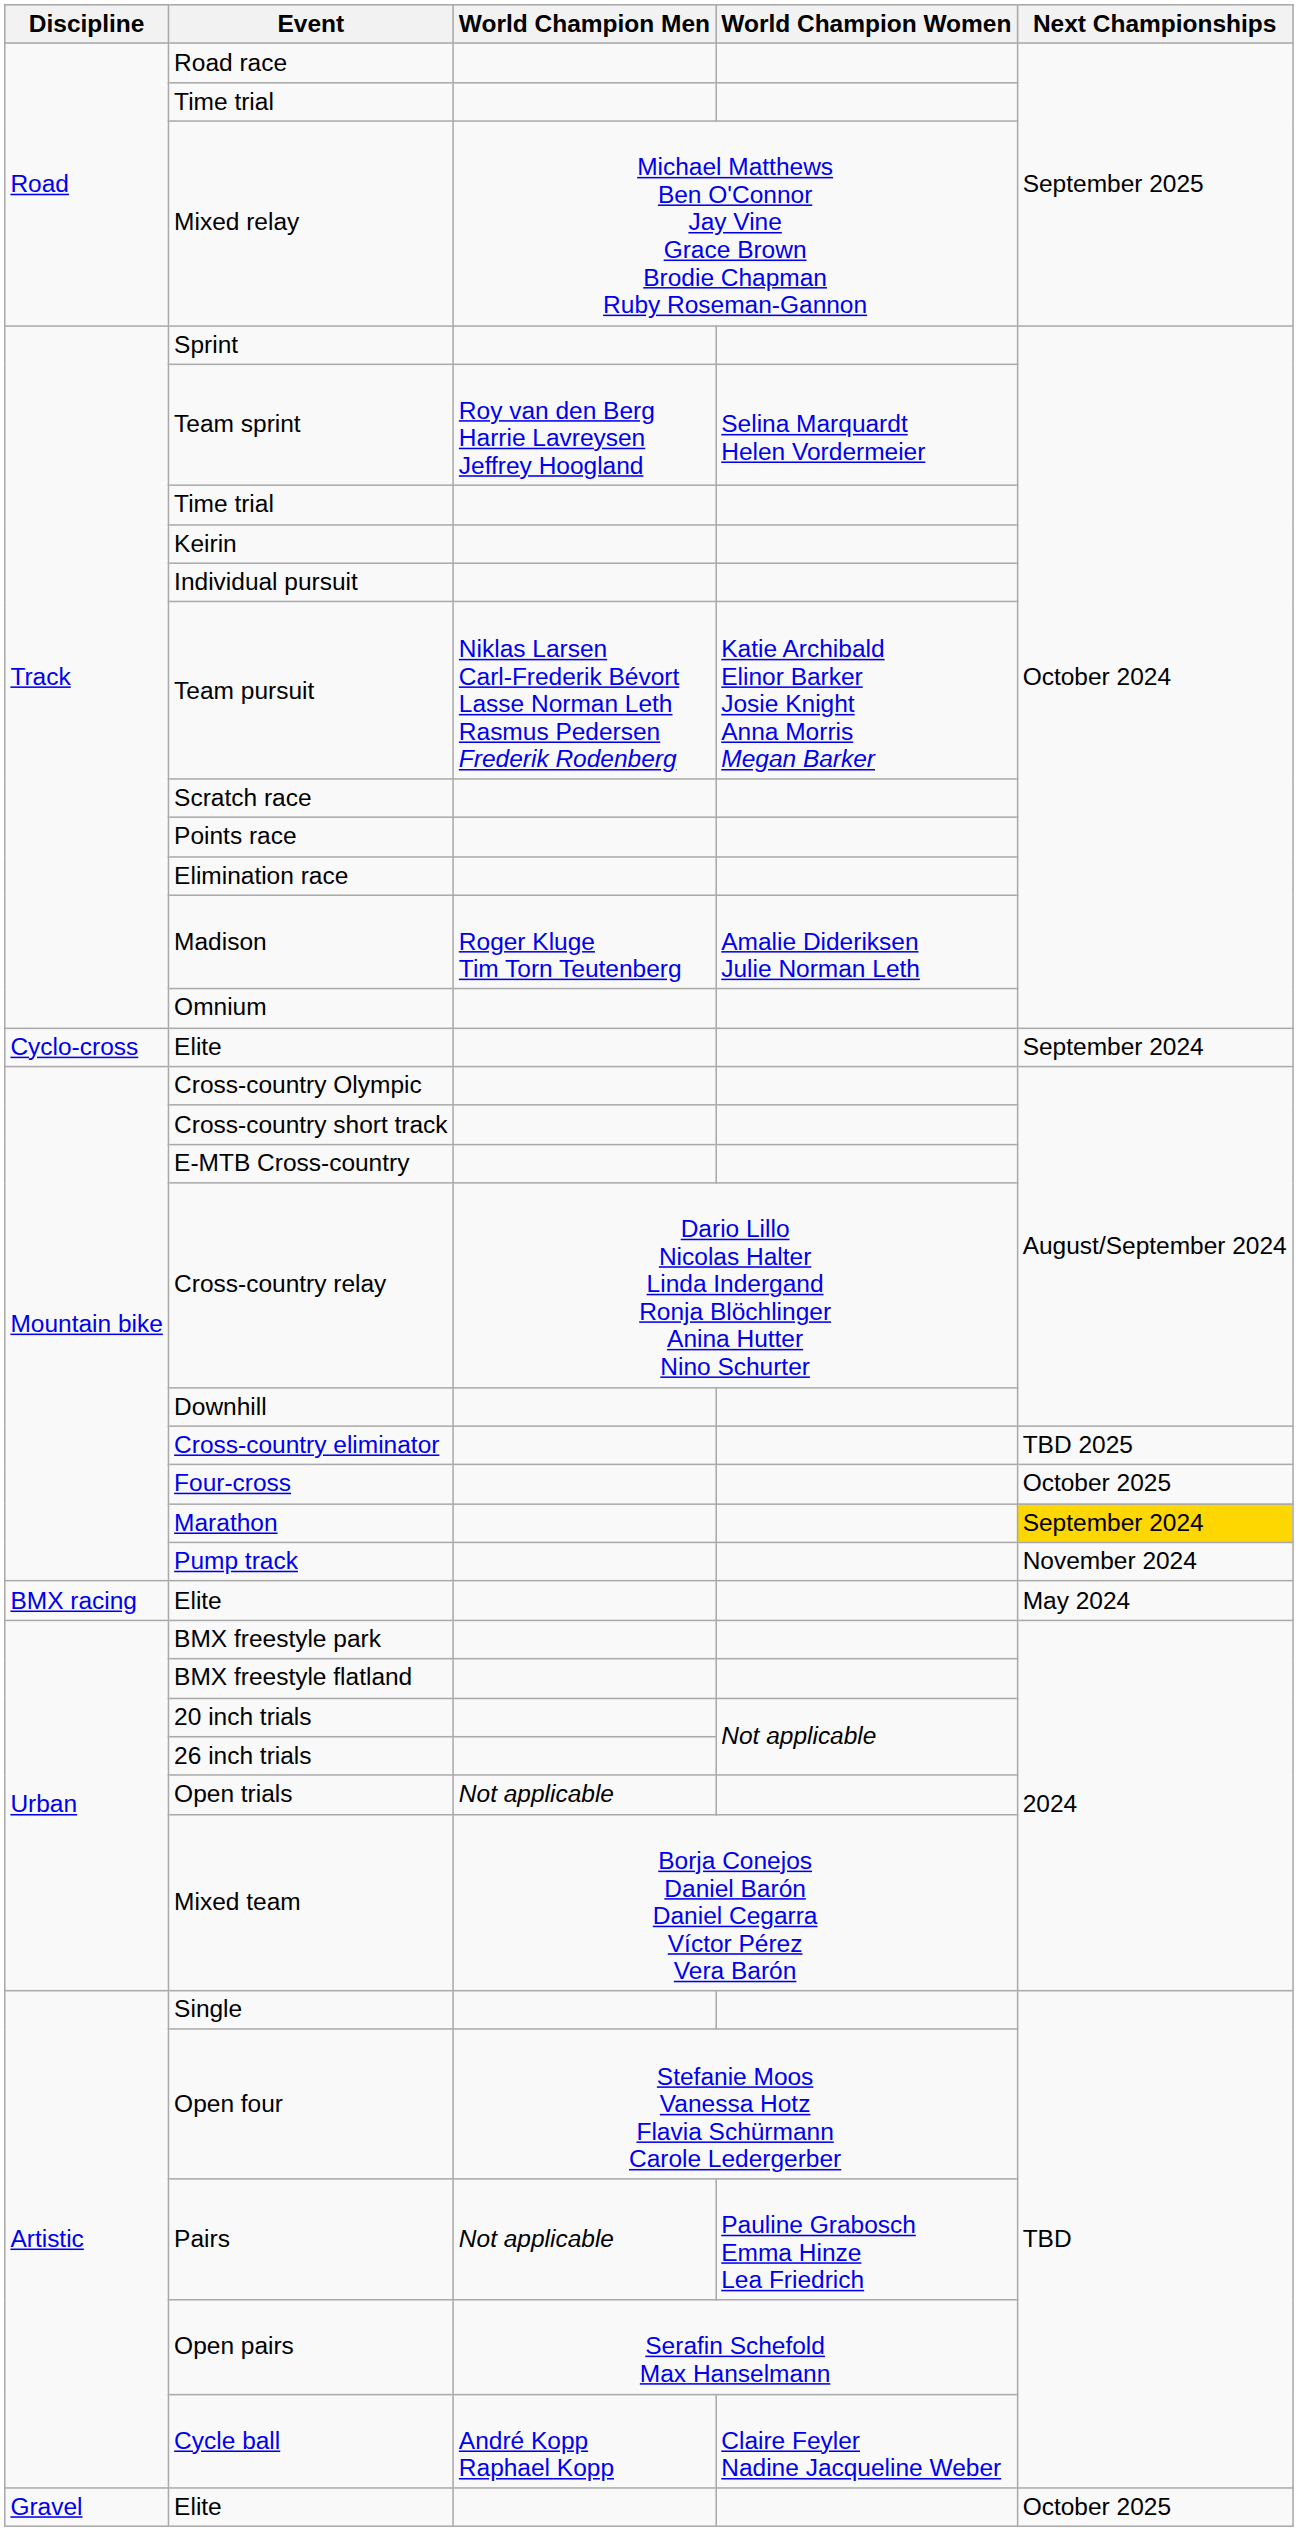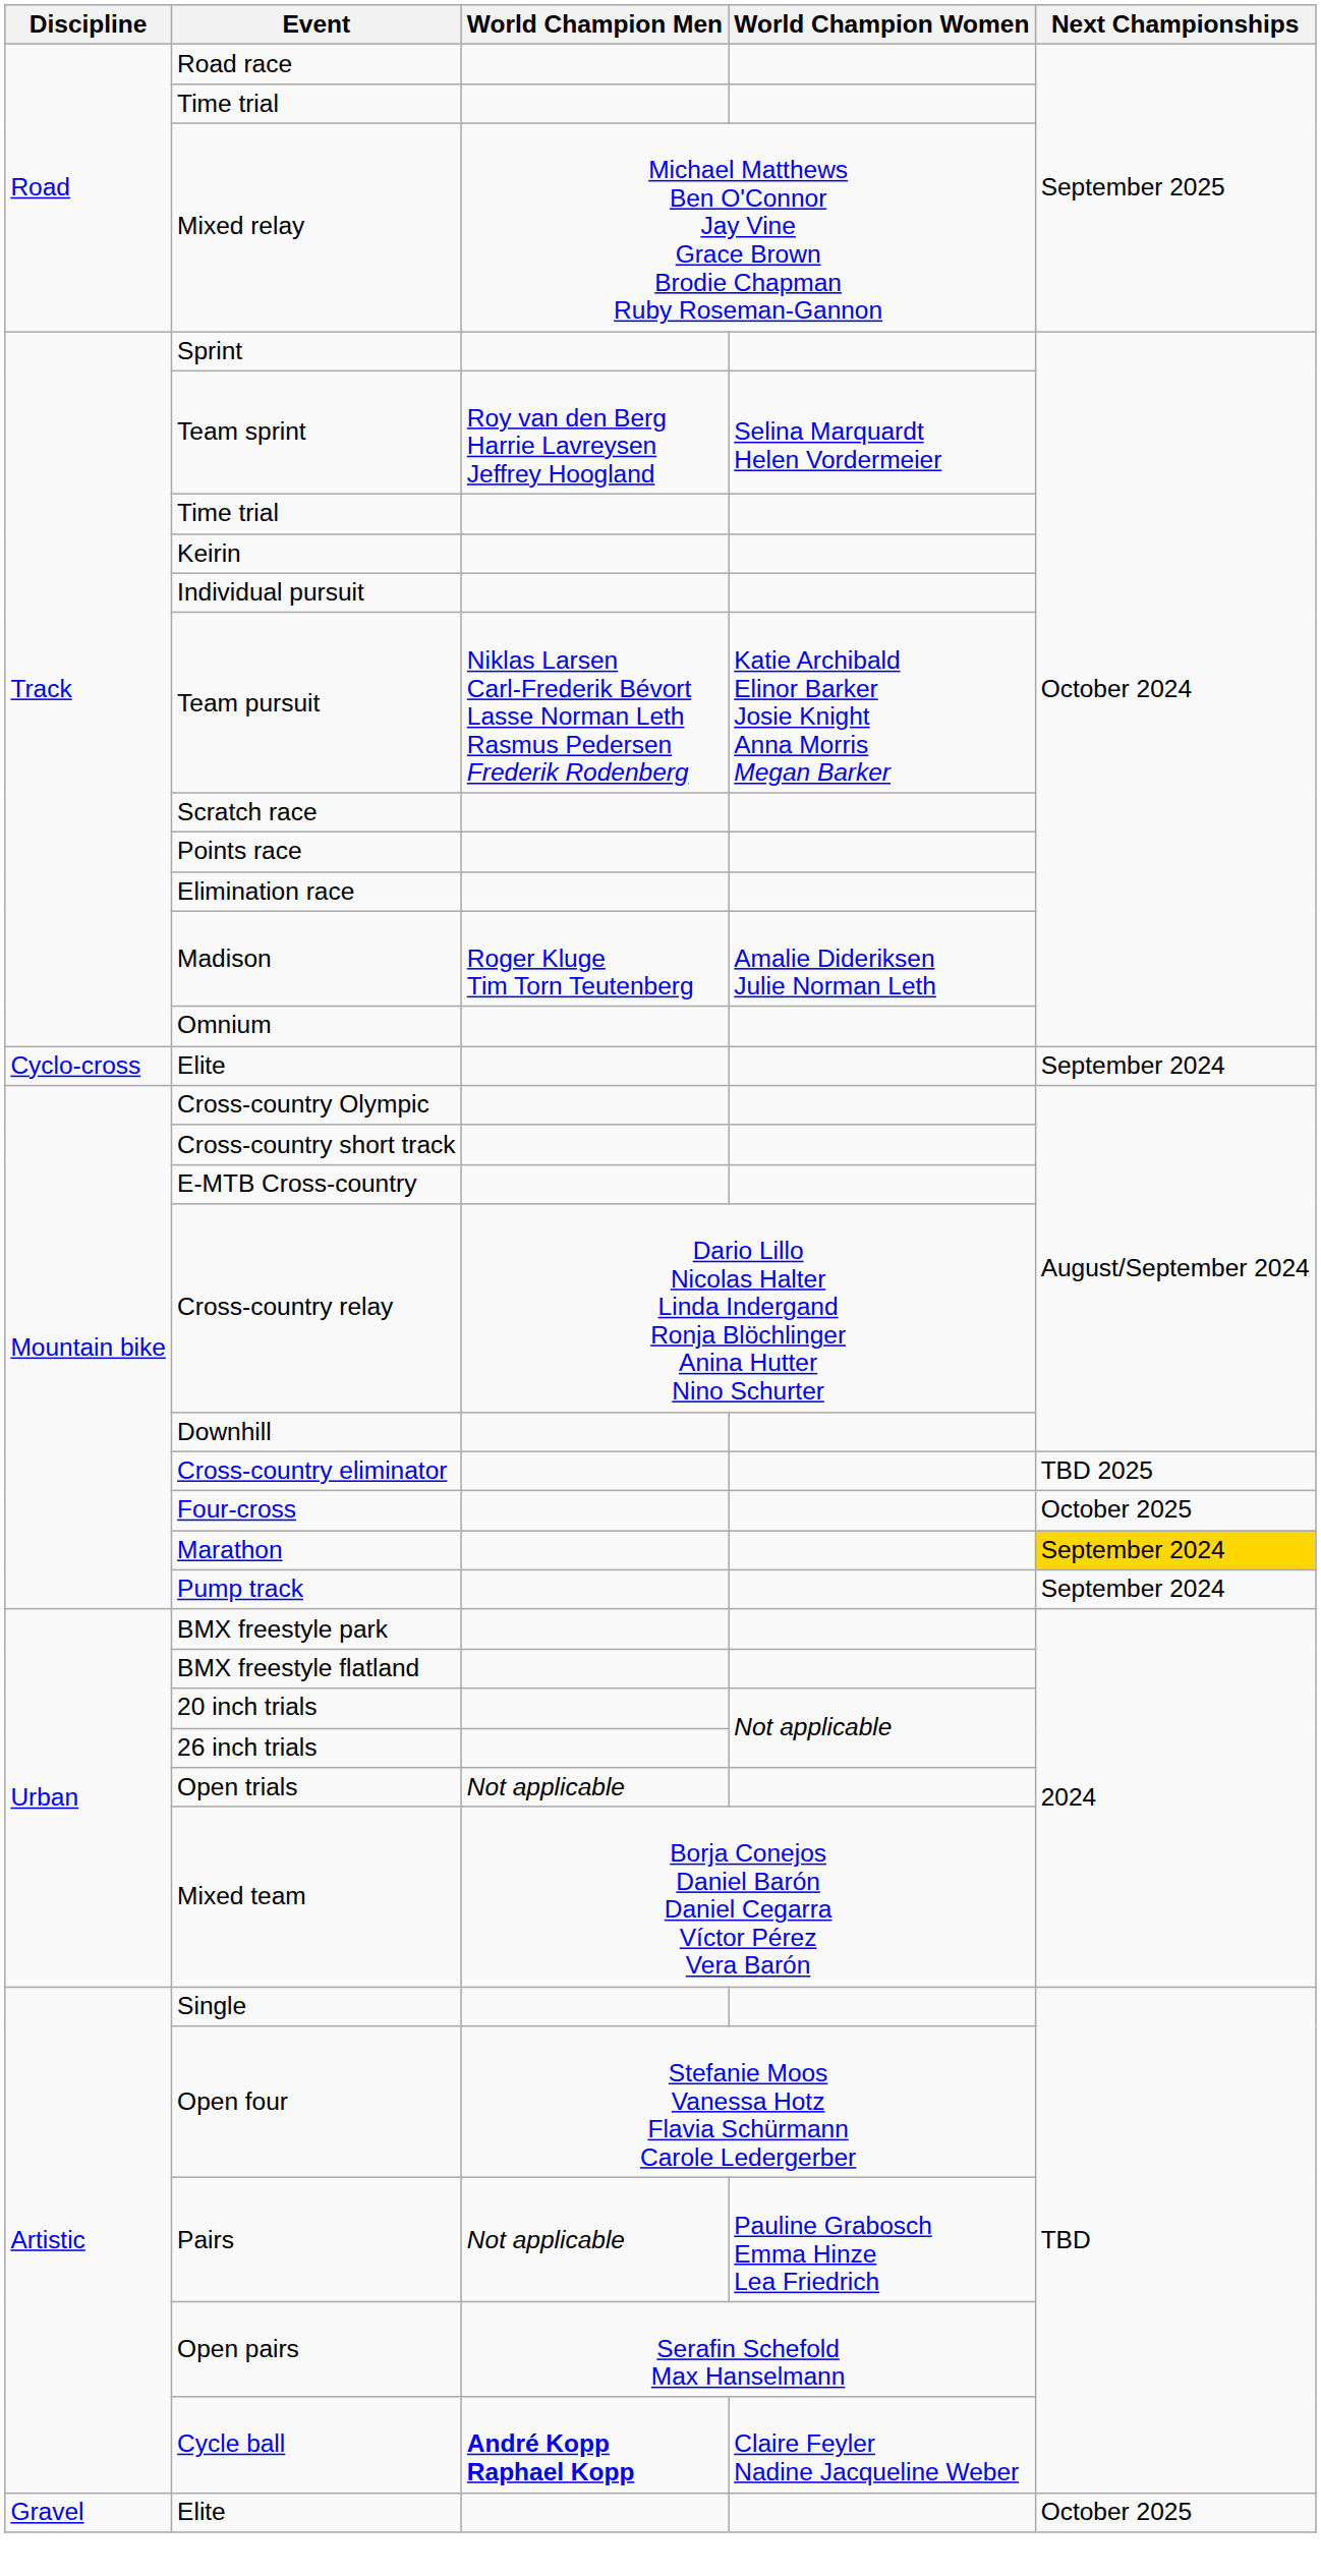 <table class="wikitable">
 <tr style="background:#ccccff;">
 <th>Discipline</th>
 <th>Event</th>
 <th>World Champion Men</th>
 <th>World Champion Women</th>
 <th>Next Championships</th>
 </tr>
 <tr>
 <td rowspan=3><a href='#'>Road</a></td>
 <td>Road race</td>
 <td></td>
 <td></td>
 <td rowspan=3>September 2025</td>
 </tr>
 <tr>
 <td>Time trial</td>
 <td></td>
 <td></td>
 </tr>
 <tr>
 <td>Mixed relay</td>
 <td colspan=2 align=center><br><a href='#'>Michael Matthews</a><br><a href='#'>Ben O'Connor</a><br><a href='#'>Jay Vine</a><br><a href='#'>Grace Brown</a><br><a href='#'>Brodie Chapman</a><br><a href='#'>Ruby Roseman-Gannon</a></td>
 </tr>
 <tr>
 <td rowspan=11><a href='#'>Track</a></td>
 <td>Sprint</td>
 <td></td>
 <td></td>
 <td rowspan=11>October 2024</td>
 </tr>
 <tr>
 <td>Team sprint</td>
 <td><br><a href='#'>Roy van den Berg</a><br><a href='#'>Harrie Lavreysen</a><br><a href='#'>Jeffrey Hoogland</a></td>
 <td><br><a href='#'>Selina Marquardt</a><br><a href='#'>Helen Vordermeier</a></td>
 </tr>
 <tr>
 <td>Time trial</td>
 <td></td>
 <td></td>
 </tr>
 <tr>
 <td>Keirin</td>
 <td></td>
 <td></td>
 </tr>
 <tr>
 <td>Individual pursuit</td>
 <td></td>
 <td></td>
 </tr>
 <tr>
 <td>Team pursuit</td>
 <td><br><a href='#'>Niklas Larsen</a><br><a href='#'>Carl-Frederik Bévort</a><br><a href='#'>Lasse Norman Leth</a><br><a href='#'>Rasmus Pedersen</a><br><em><a href='#'>Frederik Rodenberg</a></em></td>
 <td><br><a href='#'>Katie Archibald</a><br><a href='#'>Elinor Barker</a><br><a href='#'>Josie Knight</a><br><a href='#'>Anna Morris</a><br><em><a href='#'>Megan Barker</a></em></td>
 </tr>
 <tr>
 <td>Scratch race</td>
 <td></td>
 <td></td>
 </tr>
 <tr>
 <td>Points race</td>
 <td></td>
 <td></td>
 </tr>
 <tr>
 <td>Elimination race</td>
 <td></td>
 <td></td>
 </tr>
 <tr>
 <td>Madison</td>
 <td><br><a href='#'>Roger Kluge</a><br><a href='#'>Tim Torn Teutenberg</a></td>
 <td><br><a href='#'>Amalie Dideriksen</a><br><a href='#'>Julie Norman Leth</a></td>
 </tr>
 <tr>
 <td>Omnium</td>
 <td></td>
 <td></td>
 </tr>
 <tr>
 <td><a href='#'>Cyclo-cross</a></td>
 <td>Elite</td>
 <td></td>
 <td></td>
 <td>September 2024</td>
 </tr>
 <tr>
 <td rowspan="9"><a href='#'>Mountain bike</a></td>
 <td>Cross-country Olympic</td>
 <td></td>
 <td></td>
 <td rowspan="5">August/September 2024</td>
 </tr>
 <tr>
 <td>Cross-country short track</td>
 <td></td>
 <td></td>
 </tr>
 <tr>
 <td>E-MTB Cross-country</td>
 <td></td>
 <td></td>
 </tr>
 <tr>
 <td>Cross-country relay</td>
 <td colspan=2 align=center><br><a href='#'>Dario Lillo</a><br><a href='#'>Nicolas Halter</a><br><a href='#'>Linda Indergand</a><br><a href='#'>Ronja Blöchlinger</a><br><a href='#'>Anina Hutter</a><br><a href='#'>Nino Schurter</a></td>
 </tr>
 <tr>
 <td>Downhill</td>
 <td></td>
 <td></td>
 </tr>
 <tr>
 <td><a href='#'>Cross-country eliminator</a></td>
 <td></td>
 <td></td>
 <td>TBD 2025</td>
 </tr>
 <tr>
 <td><a href='#'>Four-cross</a></td>
 <td></td>
 <td></td>
 <td>October 2025</td>
 </tr>
 <tr>
 <td><a href='#'>Marathon</a></td>
 <td></td>
 <td></td>
 <td style="background: gold;">September 2024</td>
 </tr>
 <tr>
 <td><a href='#'>Pump track</a></td>
 <td></td>
 <td></td>
-<td>November 2024</td>
-</tr>
-<tr>
-<td><a href='#'>BMX racing</a></td>
-<td>Elite</td>
-<td></td>
-<td></td>
-<td>May 2024</td>
+<td>September 2024</td>
 </tr>
 <tr>
 <td rowspan="6"><a href='#'>Urban</a></td>
 <td>BMX freestyle park</td>
 <td></td>
 <td></td>
 <td rowspan=6>2024</td>
 </tr>
 <tr>
 <td>BMX freestyle flatland</td>
 <td></td>
 <td></td>
 </tr>
 <tr>
 <td>20 inch trials</td>
 <td></td>
 <td rowspan=2><em>Not applicable</em></td>
 </tr>
 <tr>
 <td>26 inch trials</td>
 <td></td>
 </tr>
 <tr>
 <td>Open trials</td>
 <td><em>Not applicable</em></td>
 <td></td>
 </tr>
 <tr>
 <td>Mixed team</td>
 <td colspan=2 align=center><br><a href='#'>Borja Conejos</a><br><a href='#'>Daniel Barón</a><br><a href='#'>Daniel Cegarra</a><br><a href='#'>Víctor Pérez</a><br><a href='#'>Vera Barón</a></td>
 </tr>
 <tr>
 <td rowspan=5><a href='#'>Artistic</a></td>
 <td>Single</td>
 <td></td>
 <td></td>
 <td rowspan=5>TBD</td>
 </tr>
 <tr>
 <td>Open four</td>
 <td colspan=2 align=center><br><a href='#'>Stefanie Moos</a><br><a href='#'>Vanessa Hotz</a><br><a href='#'>Flavia Schürmann</a><br><a href='#'>Carole Ledergerber</a></td>
 </tr>
 <tr>
 <td>Pairs</td>
 <td><em>Not applicable</em></td>
 <td><br><a href='#'>Pauline Grabosch</a><br><a href='#'>Emma Hinze</a><br><a href='#'>Lea Friedrich</a></td>
 </tr>
 <tr>
 <td>Open pairs</td>
 <td colspan=2 align=center><br><a href='#'>Serafin Schefold</a><br><a href='#'>Max Hanselmann</a></td>
 </tr>
 <tr>
 <td><a href='#'>Cycle ball</a></td>
-<td><br><a href='#'>André Kopp</a><br><a href='#'>Raphael Kopp</a></td>
+<td><strong><br><a href='#'>André Kopp</a><br><a href='#'>Raphael Kopp</a></strong></td>
 <td><br><a href='#'>Claire Feyler</a><br><a href='#'>Nadine Jacqueline Weber</a></td>
 </tr>
 <tr>
 <td><a href='#'>Gravel</a></td>
 <td>Elite</td>
 <td></td>
 <td></td>
 <td>October 2025</td>
 </tr>
 </table>
